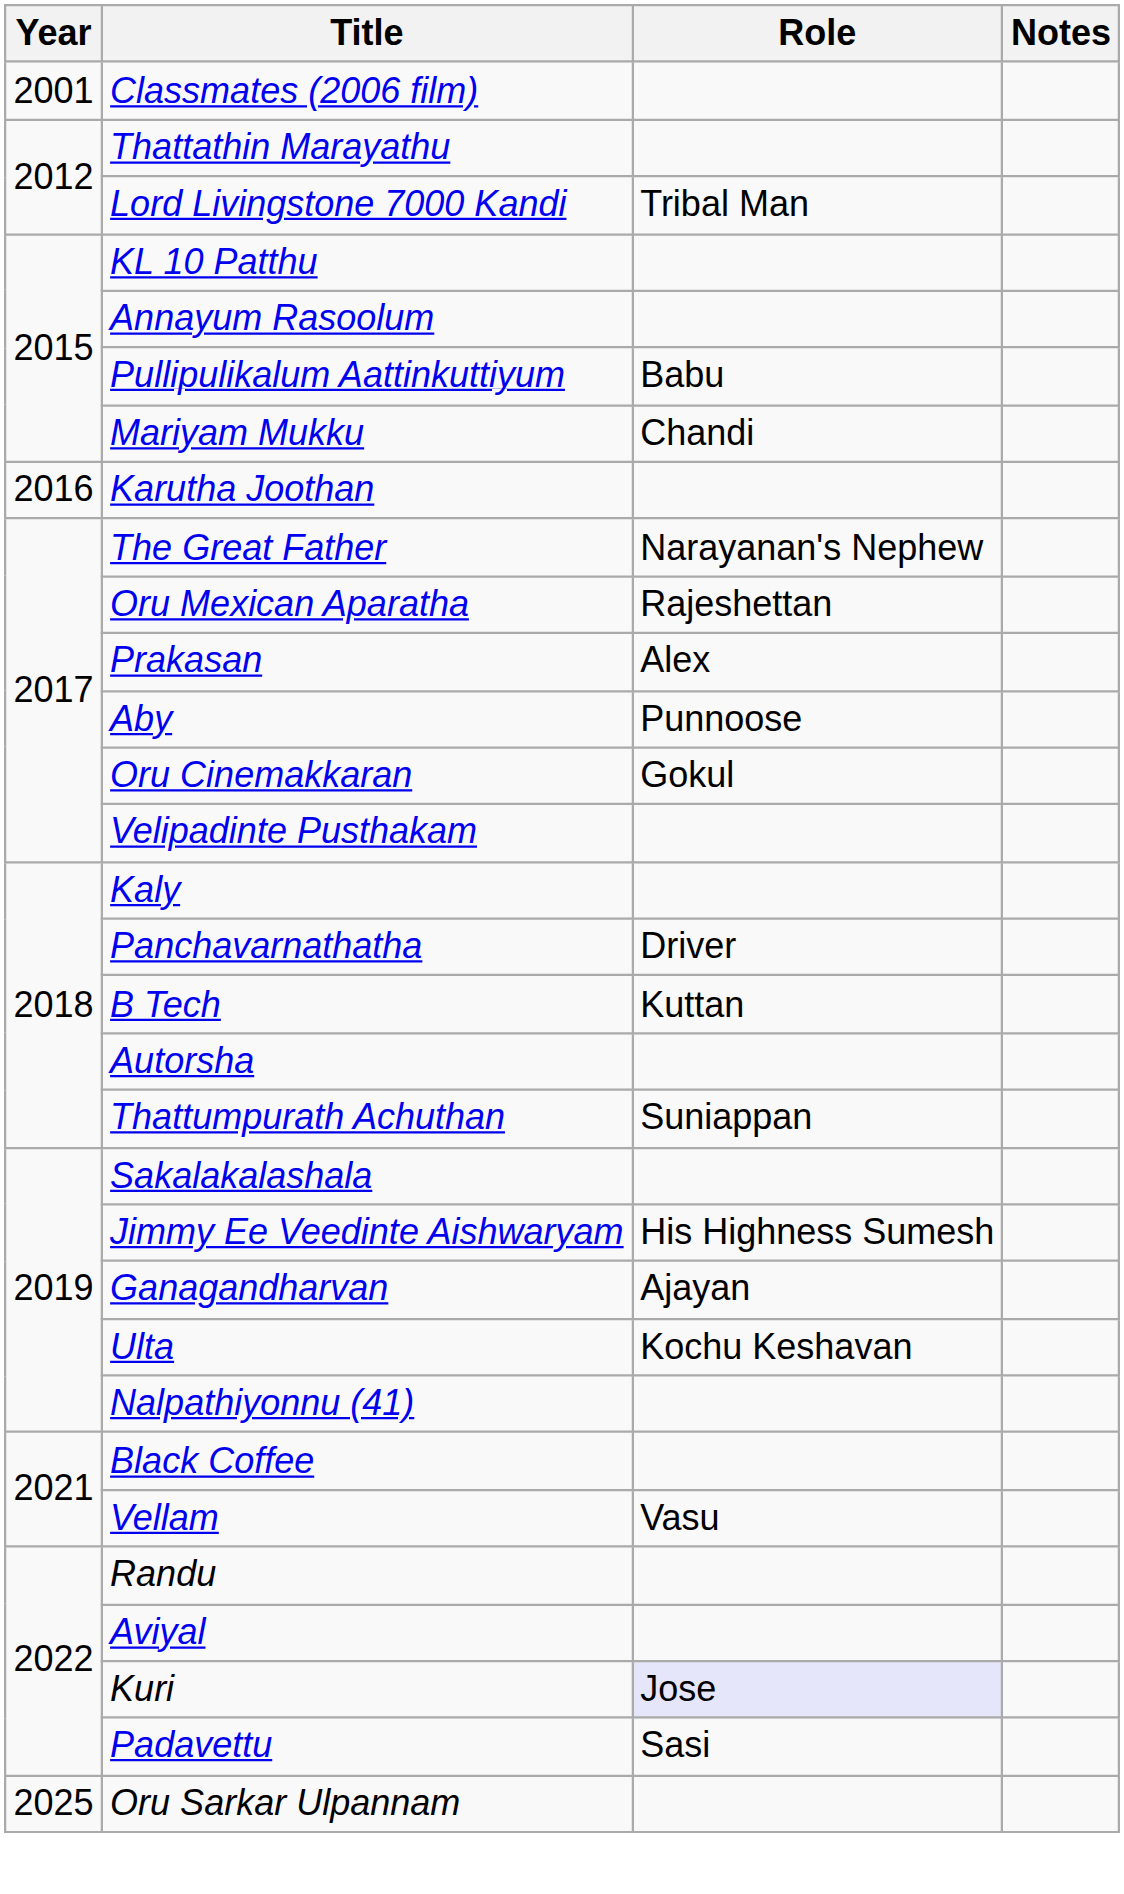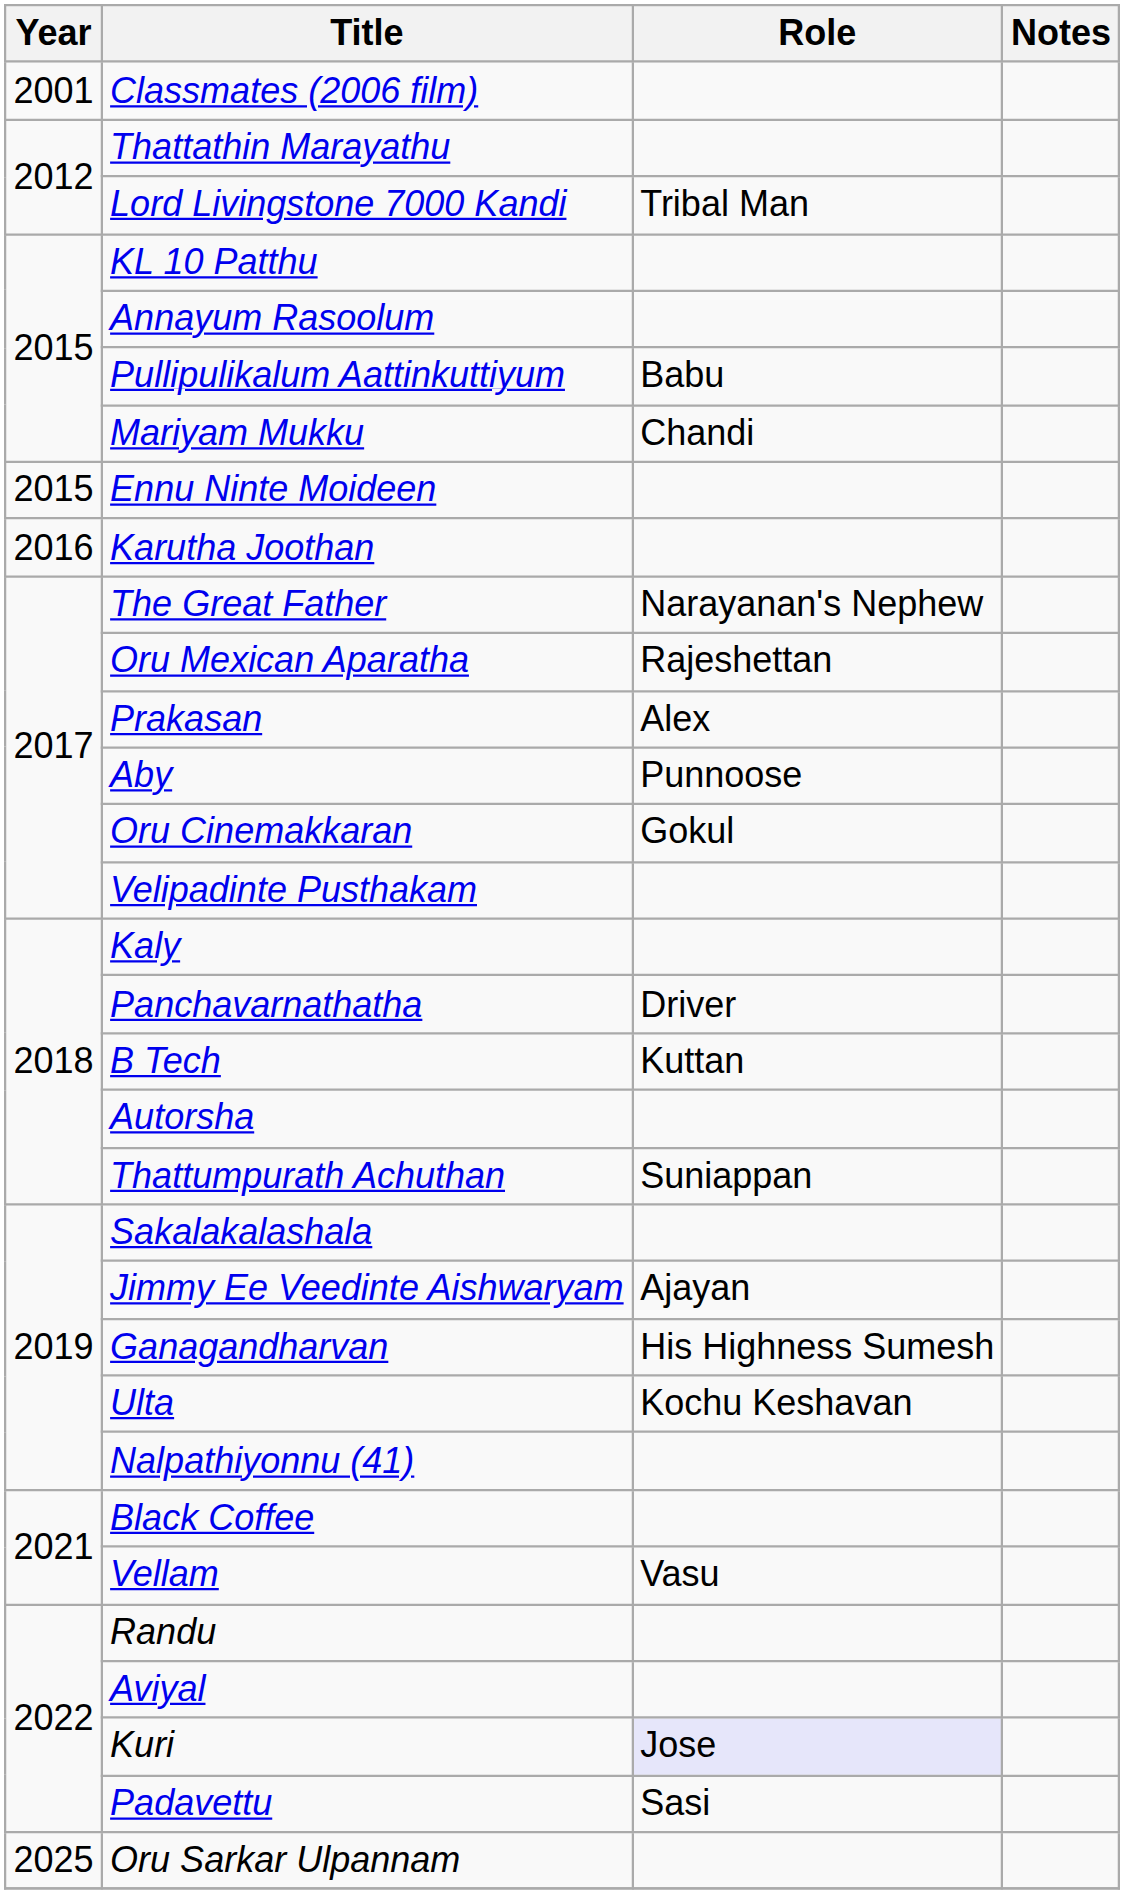 <table class="wikitable sortable">
 <tr>
 <th>Year</th>
 <th>Title</th>
 <th>Role</th>
 <th class="unsortable">Notes</th>
 </tr>
 <tr>
 <td>2001</td>
 <td><em><a href='#'>Classmates (2006 film)</a></em></td>
 <td></td>
 <td></td>
 </tr>
 <tr>
 <td rowspan=2>2012</td>
 <td><em><a href='#'>Thattathin Marayathu</a></em></td>
 <td></td>
 <td></td>
 </tr>
 <tr>
 <td><em><a href='#'>Lord Livingstone 7000 Kandi</a></em></td>
 <td>Tribal Man</td>
 <td></td>
 </tr>
 <tr>
 <td rowspan=4>2015</td>
 <td><em><a href='#'>KL 10 Patthu</a></em></td>
 <td></td>
 <td></td>
 </tr>
 <tr>
 <td><em><a href='#'>Annayum Rasoolum</a></em></td>
 <td></td>
 <td></td>
 </tr>
 <tr>
 <td><em><a href='#'>Pullipulikalum Aattinkuttiyum</a></em></td>
 <td>Babu</td>
 <td></td>
 </tr>
 <tr>
 <td><em><a href='#'>Mariyam Mukku</a></em></td>
 <td>Chandi</td>
+<td></td>
+</tr>
+<tr>
+<td>2015</td>
+<td><em><a href='#'>Ennu Ninte Moideen</a></em></td>
+<td></td>
 <td></td>
 </tr>
 <tr>
 <td>2016</td>
 <td><em><a href='#'>Karutha Joothan</a></em></td>
 <td></td>
 <td></td>
 </tr>
 <tr>
 <td rowspan=6>2017</td>
 <td><em><a href='#'>The Great Father</a></em></td>
 <td>Narayanan's Nephew</td>
 <td></td>
 </tr>
 <tr>
 <td><em><a href='#'>Oru Mexican Aparatha</a></em></td>
 <td>Rajeshettan</td>
 <td></td>
 </tr>
 <tr>
 <td><em><a href='#'>Prakasan</a></em></td>
 <td>Alex</td>
 <td></td>
 </tr>
 <tr>
 <td><em><a href='#'>Aby</a></em></td>
 <td>Punnoose</td>
 <td></td>
 </tr>
 <tr>
 <td><em><a href='#'>Oru Cinemakkaran</a></em></td>
 <td>Gokul</td>
 <td></td>
 </tr>
 <tr>
 <td><em><a href='#'>Velipadinte Pusthakam</a></em></td>
 <td></td>
 <td></td>
 </tr>
 <tr>
 <td rowspan=5>2018</td>
 <td><em><a href='#'>Kaly</a></em></td>
 <td></td>
 <td></td>
 </tr>
 <tr>
 <td><em><a href='#'>Panchavarnathatha</a></em></td>
 <td>Driver</td>
 <td></td>
 </tr>
 <tr>
 <td><em><a href='#'>B Tech</a></em></td>
 <td>Kuttan</td>
 <td></td>
 </tr>
 <tr>
 <td><em><a href='#'>Autorsha</a></em></td>
 <td></td>
 <td></td>
 </tr>
 <tr>
 <td><em><a href='#'>Thattumpurath Achuthan</a></em></td>
 <td>Suniappan</td>
 <td></td>
 </tr>
 <tr>
 <td rowspan=5>2019</td>
 <td><em><a href='#'>Sakalakalashala</a></em></td>
 <td></td>
 <td></td>
 </tr>
 <tr>
 <td><em><a href='#'>Jimmy Ee Veedinte Aishwaryam</a></em></td>
-<td>His Highness Sumesh</td>
+<td>Ajayan</td>
 <td></td>
 </tr>
 <tr>
 <td><em><a href='#'>Ganagandharvan</a></em></td>
-<td>Ajayan</td>
+<td>His Highness Sumesh</td>
 <td></td>
 </tr>
 <tr>
 <td><em><a href='#'>Ulta</a></em></td>
 <td>Kochu Keshavan</td>
 <td></td>
 </tr>
 <tr>
 <td><em><a href='#'>Nalpathiyonnu (41)</a></em></td>
 <td></td>
 <td></td>
 </tr>
 <tr>
 <td rowspan=2>2021</td>
 <td><em><a href='#'>Black Coffee</a></em></td>
 <td></td>
 <td></td>
 </tr>
 <tr>
 <td><em><a href='#'>Vellam</a></em></td>
 <td>Vasu</td>
 <td></td>
 </tr>
 <tr>
 <td rowspan=4>2022</td>
 <td><em>Randu</em></td>
 <td></td>
 <td></td>
 </tr>
 <tr>
 <td><em><a href='#'>Aviyal</a></em></td>
 <td></td>
 <td></td>
 </tr>
 <tr>
 <td><em>Kuri</em></td>
 <td style="background: lavender;">Jose</td>
 <td></td>
 </tr>
 <tr>
 <td><em><a href='#'>Padavettu</a></em></td>
 <td>Sasi</td>
 <td></td>
 </tr>
 <tr>
 <td>2025</td>
 <td><em>Oru Sarkar Ulpannam</em></td>
 <td></td>
 <td></td>
 </tr>
 <tr>
 </tr>
 </table>
